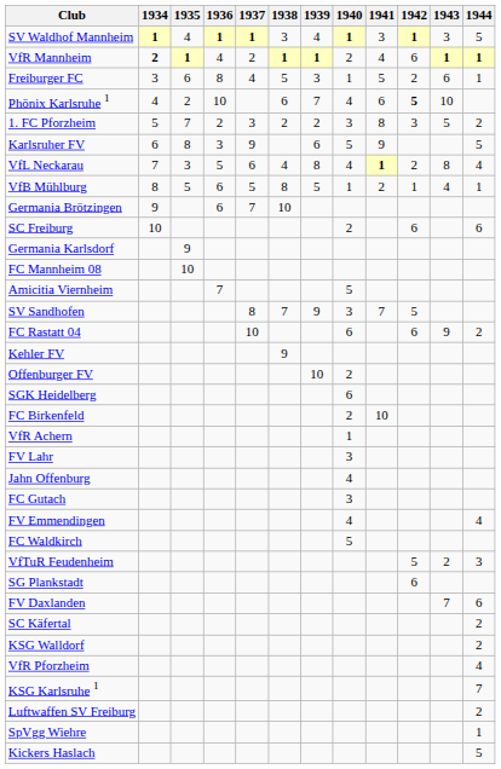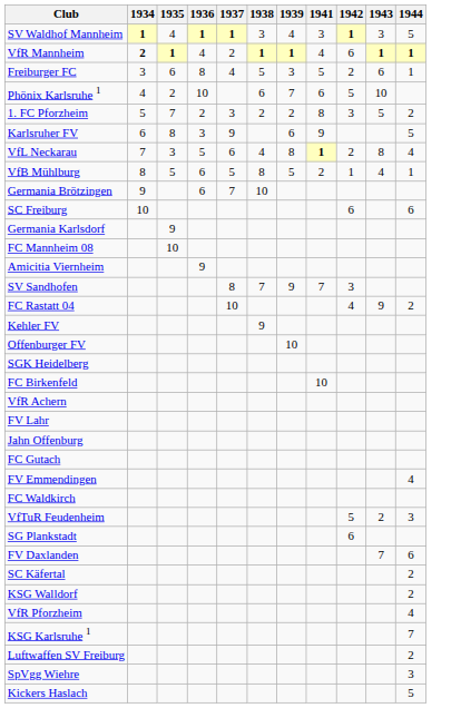 <table class="wikitable">
 <tr>
 <th>Club</th>
 <th>1934</th>
 <th>1935</th>
 <th>1936</th>
 <th>1937</th>
 <th>1938</th>
 <th>1939</th>
-<th>1940</th>
 <th>1941</th>
 <th>1942</th>
 <th>1943</th>
 <th>1944</th>
 </tr>
 <tr align="center">
 <td align="left"><a href='#'>SV Waldhof Mannheim</a></td>
 <td bgcolor="#ffffbf"><strong>1</strong></td>
 <td>4</td>
 <td bgcolor="#ffffbf"><strong>1</strong></td>
 <td bgcolor="#ffffbf"><strong>1</strong></td>
 <td>3</td>
 <td>4</td>
-<td bgcolor="#ffffbf"><strong>1</strong></td>
 <td>3</td>
 <td bgcolor="#ffffbf"><strong>1</strong></td>
 <td>3</td>
 <td>5</td>
 </tr>
 <tr align="center">
 <td align="left"><a href='#'>VfR Mannheim</a></td>
 <td><strong>2</strong></td>
 <td bgcolor="#ffffbf"><strong>1</strong></td>
 <td>4</td>
 <td>2</td>
 <td bgcolor="#ffffbf"><strong>1</strong></td>
 <td bgcolor="#ffffbf"><strong>1</strong></td>
-<td>2</td>
 <td>4</td>
 <td>6</td>
 <td bgcolor="#ffffbf"><strong>1</strong></td>
 <td bgcolor="#ffffbf"><strong>1</strong></td>
 </tr>
 <tr align="center">
 <td align="left"><a href='#'>Freiburger FC</a></td>
 <td>3</td>
 <td>6</td>
 <td>8</td>
 <td>4</td>
 <td>5</td>
 <td>3</td>
-<td>1</td>
 <td>5</td>
 <td>2</td>
 <td>6</td>
 <td>1</td>
 </tr>
 <tr align="center">
 <td align="left"><a href='#'>Phönix Karlsruhe</a> <sup>1</sup></td>
 <td>4</td>
 <td>2</td>
 <td>10</td>
 <td></td>
 <td>6</td>
 <td>7</td>
-<td>4</td>
 <td>6</td>
-<td><strong>5</strong></td>
+<td>5</td>
 <td>10</td>
 <td></td>
 </tr>
 <tr align="center">
 <td align="left"><a href='#'>1. FC Pforzheim</a></td>
 <td>5</td>
 <td>7</td>
 <td>2</td>
 <td>3</td>
 <td>2</td>
 <td>2</td>
-<td>3</td>
 <td>8</td>
 <td>3</td>
 <td>5</td>
 <td>2</td>
 </tr>
 <tr align="center">
 <td align="left"><a href='#'>Karlsruher FV</a></td>
 <td>6</td>
 <td>8</td>
 <td>3</td>
 <td>9</td>
 <td></td>
 <td>6</td>
-<td>5</td>
 <td>9</td>
 <td></td>
 <td></td>
 <td>5</td>
 </tr>
 <tr align="center">
 <td align="left"><a href='#'>VfL Neckarau</a></td>
 <td>7</td>
 <td>3</td>
 <td>5</td>
 <td>6</td>
 <td>4</td>
 <td>8</td>
-<td>4</td>
 <td bgcolor="#ffffbf"><strong>1</strong></td>
 <td>2</td>
 <td>8</td>
 <td>4</td>
 </tr>
 <tr align="center">
 <td align="left"><a href='#'>VfB Mühlburg</a></td>
 <td>8</td>
 <td>5</td>
 <td>6</td>
 <td>5</td>
 <td>8</td>
 <td>5</td>
-<td>1</td>
 <td>2</td>
 <td>1</td>
 <td>4</td>
 <td>1</td>
 </tr>
 <tr align="center">
 <td align="left"><a href='#'>Germania Brötzingen</a></td>
 <td>9</td>
 <td></td>
 <td>6</td>
 <td>7</td>
 <td>10</td>
 <td></td>
 <td></td>
 <td></td>
 <td></td>
 <td></td>
-<td></td>
 </tr>
 <tr align="center">
 <td align="left"><a href='#'>SC Freiburg</a></td>
 <td>10</td>
 <td></td>
 <td></td>
 <td></td>
 <td></td>
 <td></td>
-<td>2</td>
 <td></td>
 <td>6</td>
 <td></td>
 <td>6</td>
 </tr>
 <tr align="center">
 <td align="left"><a href='#'>Germania Karlsdorf</a></td>
 <td></td>
 <td>9</td>
-<td></td>
 <td></td>
 <td></td>
 <td></td>
 <td></td>
 <td></td>
 <td></td>
 <td></td>
 <td></td>
 </tr>
 <tr align="center">
 <td align="left"><a href='#'>FC Mannheim 08</a></td>
 <td></td>
 <td>10</td>
 <td></td>
 <td></td>
 <td></td>
 <td></td>
 <td></td>
 <td></td>
 <td></td>
 <td></td>
-<td></td>
 </tr>
 <tr align="center">
 <td align="left"><a href='#'>Amicitia Viernheim</a></td>
 <td></td>
 <td></td>
-<td>7</td>
+<td>9</td>
 <td></td>
 <td></td>
 <td></td>
-<td>5</td>
 <td></td>
 <td></td>
 <td></td>
 <td></td>
 </tr>
 <tr align="center">
 <td align="left"><a href='#'>SV Sandhofen</a></td>
 <td></td>
 <td></td>
 <td></td>
 <td>8</td>
 <td>7</td>
 <td>9</td>
+<td>7</td>
 <td>3</td>
-<td>7</td>
-<td>5</td>
 <td></td>
 <td></td>
 </tr>
 <tr align="center">
 <td align="left"><a href='#'>FC Rastatt 04</a></td>
 <td></td>
 <td></td>
 <td></td>
 <td>10</td>
 <td></td>
 <td></td>
-<td>6</td>
 <td></td>
-<td>6</td>
+<td>4</td>
 <td>9</td>
 <td>2</td>
 </tr>
 <tr align="center">
 <td align="left"><a href='#'>Kehler FV</a></td>
 <td></td>
 <td></td>
 <td></td>
 <td></td>
 <td>9</td>
 <td></td>
 <td></td>
 <td></td>
 <td></td>
 <td></td>
-<td></td>
 </tr>
 <tr align="center">
 <td align="left"><a href='#'>Offenburger FV</a></td>
 <td></td>
 <td></td>
 <td></td>
 <td></td>
 <td></td>
 <td>10</td>
-<td>2</td>
 <td></td>
 <td></td>
 <td></td>
 <td></td>
 </tr>
 <tr align="center">
 <td align="left"><a href='#'>SGK Heidelberg</a></td>
 <td></td>
 <td></td>
 <td></td>
 <td></td>
 <td></td>
 <td></td>
-<td>6</td>
 <td></td>
 <td></td>
 <td></td>
 <td></td>
 </tr>
 <tr align="center">
 <td align="left"><a href='#'>FC Birkenfeld</a></td>
 <td></td>
 <td></td>
 <td></td>
 <td></td>
 <td></td>
 <td></td>
-<td>2</td>
 <td>10</td>
 <td></td>
 <td></td>
 <td></td>
 </tr>
 <tr align="center">
 <td align="left"><a href='#'>VfR Achern</a></td>
 <td></td>
 <td></td>
 <td></td>
 <td></td>
 <td></td>
 <td></td>
-<td>1</td>
 <td></td>
 <td></td>
 <td></td>
 <td></td>
 </tr>
 <tr align="center">
 <td align="left"><a href='#'>FV Lahr</a></td>
 <td></td>
 <td></td>
 <td></td>
 <td></td>
 <td></td>
 <td></td>
-<td>3</td>
 <td></td>
 <td></td>
 <td></td>
 <td></td>
 </tr>
 <tr align="center">
 <td align="left"><a href='#'>Jahn Offenburg</a></td>
 <td></td>
 <td></td>
 <td></td>
 <td></td>
 <td></td>
 <td></td>
-<td>4</td>
 <td></td>
 <td></td>
 <td></td>
 <td></td>
 </tr>
 <tr align="center">
 <td align="left"><a href='#'>FC Gutach</a></td>
 <td></td>
 <td></td>
 <td></td>
 <td></td>
 <td></td>
 <td></td>
-<td>3</td>
 <td></td>
 <td></td>
 <td></td>
 <td></td>
 </tr>
 <tr align="center">
 <td align="left"><a href='#'>FV Emmendingen</a></td>
 <td></td>
 <td></td>
 <td></td>
 <td></td>
 <td></td>
 <td></td>
-<td>4</td>
 <td></td>
 <td></td>
 <td></td>
 <td>4</td>
 </tr>
 <tr align="center">
 <td align="left"><a href='#'>FC Waldkirch</a></td>
 <td></td>
 <td></td>
 <td></td>
 <td></td>
 <td></td>
 <td></td>
-<td>5</td>
 <td></td>
 <td></td>
 <td></td>
 <td></td>
 </tr>
 <tr align="center">
 <td align="left"><a href='#'>VfTuR Feudenheim</a></td>
-<td></td>
 <td></td>
 <td></td>
 <td></td>
 <td></td>
 <td></td>
 <td></td>
 <td></td>
 <td>5</td>
 <td>2</td>
 <td>3</td>
 </tr>
 <tr align="center">
 <td align="left"><a href='#'>SG Plankstadt</a></td>
 <td></td>
 <td></td>
 <td></td>
 <td></td>
 <td></td>
 <td></td>
 <td></td>
-<td></td>
 <td>6</td>
 <td></td>
 <td></td>
 </tr>
 <tr align="center">
 <td align="left"><a href='#'>FV Daxlanden</a></td>
-<td></td>
 <td></td>
 <td></td>
 <td></td>
 <td></td>
 <td></td>
 <td></td>
 <td></td>
 <td></td>
 <td>7</td>
 <td>6</td>
 </tr>
 <tr align="center">
 <td align="left"><a href='#'>SC Käfertal</a></td>
 <td></td>
 <td></td>
 <td></td>
 <td></td>
 <td></td>
 <td></td>
 <td></td>
 <td></td>
 <td></td>
-<td></td>
 <td>2</td>
 </tr>
 <tr align="center">
 <td align="left"><a href='#'>KSG Walldorf</a></td>
-<td></td>
 <td></td>
 <td></td>
 <td></td>
 <td></td>
 <td></td>
 <td></td>
 <td></td>
 <td></td>
 <td></td>
 <td>2</td>
 </tr>
 <tr align="center">
 <td align="left"><a href='#'>VfR Pforzheim</a></td>
 <td></td>
 <td></td>
 <td></td>
 <td></td>
 <td></td>
 <td></td>
 <td></td>
 <td></td>
 <td></td>
-<td></td>
 <td>4</td>
 </tr>
 <tr align="center">
 <td align="left"><a href='#'>KSG Karlsruhe</a> <sup>1</sup></td>
-<td></td>
 <td></td>
 <td></td>
 <td></td>
 <td></td>
 <td></td>
 <td></td>
 <td></td>
 <td></td>
 <td></td>
 <td>7</td>
 </tr>
 <tr align="center">
 <td align="left"><a href='#'>Luftwaffen SV Freiburg</a></td>
 <td></td>
 <td></td>
 <td></td>
 <td></td>
 <td></td>
 <td></td>
 <td></td>
 <td></td>
 <td></td>
-<td></td>
 <td>2</td>
 </tr>
 <tr align="center">
 <td align="left"><a href='#'>SpVgg Wiehre</a></td>
 <td></td>
 <td></td>
 <td></td>
 <td></td>
 <td></td>
 <td></td>
 <td></td>
 <td></td>
 <td></td>
-<td></td>
-<td>1</td>
+<td>3</td>
 </tr>
 <tr align="center">
 <td align="left"><a href='#'>Kickers Haslach</a></td>
 <td></td>
 <td></td>
 <td></td>
 <td></td>
 <td></td>
 <td></td>
 <td></td>
 <td></td>
 <td></td>
-<td></td>
 <td>5</td>
 </tr>
 </table>
